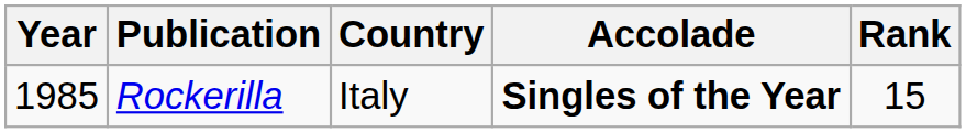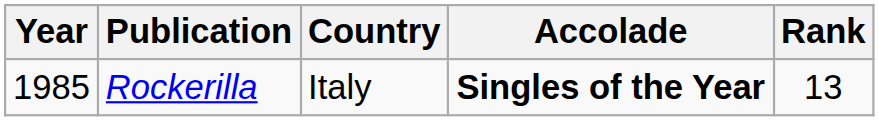 <table class="wikitable">
 <tr>
 <th>Year</th>
 <th>Publication</th>
 <th>Country</th>
 <th>Accolade</th>
 <th>Rank</th>
 </tr>
 <tr>
 <td>1985</td>
 <td><em><a href='#'>Rockerilla</a></em></td>
 <td>Italy</td>
 <td><strong>Singles of the Year</strong></td>
-<td style="text-align:center;">15</td>
+<td style="text-align:center;">13</td>
 </tr>
 </table>
